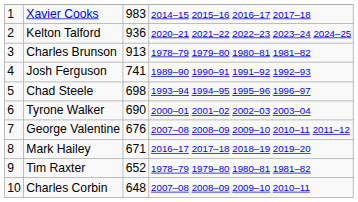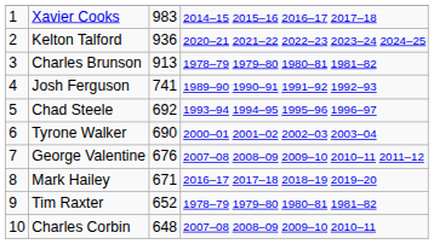 <table class="wikitable">
 <tr>
 </tr>
 <tr>
 <td>1</td>
 <td><a href='#'>Xavier Cooks</a></td>
 <td>983</td>
 <td style="font-size:80%;"><a href='#'>2014–15</a> <a href='#'>2015–16</a> <a href='#'>2016–17</a> <a href='#'>2017–18</a></td>
 </tr>
 <tr>
 <td>2</td>
 <td>Kelton Talford</td>
 <td>936</td>
 <td style="font-size:80%;"><a href='#'>2020–21</a> <a href='#'>2021–22</a> <a href='#'>2022–23</a> <a href='#'>2023–24</a> <a href='#'>2024–25</a></td>
 </tr>
 <tr>
 <td>3</td>
 <td>Charles Brunson</td>
 <td>913</td>
 <td style="font-size:80%;"><a href='#'>1978–79</a> <a href='#'>1979–80</a> <a href='#'>1980–81</a> <a href='#'>1981–82</a></td>
 </tr>
 <tr>
 <td>4</td>
 <td>Josh Ferguson</td>
 <td>741</td>
 <td style="font-size:80%;"><a href='#'>1989–90</a> <a href='#'>1990–91</a> <a href='#'>1991–92</a> <a href='#'>1992–93</a></td>
 </tr>
 <tr>
 <td>5</td>
 <td>Chad Steele</td>
-<td>698</td>
+<td>692</td>
 <td style="font-size:80%;"><a href='#'>1993–94</a> <a href='#'>1994–95</a> <a href='#'>1995–96</a> <a href='#'>1996–97</a></td>
 </tr>
 <tr>
 <td>6</td>
 <td>Tyrone Walker</td>
 <td>690</td>
 <td style="font-size:80%;"><a href='#'>2000–01</a> <a href='#'>2001–02</a> <a href='#'>2002–03</a> <a href='#'>2003–04</a></td>
 </tr>
 <tr>
 <td>7</td>
 <td>George Valentine</td>
 <td>676</td>
 <td style="font-size:80%;"><a href='#'>2007–08</a> <a href='#'>2008–09</a> <a href='#'>2009–10</a> <a href='#'>2010–11</a> <a href='#'>2011–12</a></td>
 </tr>
 <tr>
 <td>8</td>
 <td>Mark Hailey</td>
 <td>671</td>
 <td style="font-size:80%;"><a href='#'>2016–17</a> <a href='#'>2017–18</a> <a href='#'>2018–19</a> <a href='#'>2019–20</a></td>
 </tr>
 <tr>
 <td>9</td>
 <td>Tim Raxter</td>
 <td>652</td>
 <td style="font-size:80%;"><a href='#'>1978–79</a> <a href='#'>1979–80</a> <a href='#'>1980–81</a> <a href='#'>1981–82</a></td>
 </tr>
 <tr>
 <td>10</td>
 <td>Charles Corbin</td>
 <td>648</td>
 <td style="font-size:80%;"><a href='#'>2007–08</a> <a href='#'>2008–09</a> <a href='#'>2009–10</a> <a href='#'>2010–11</a></td>
 </tr>
 </table>
